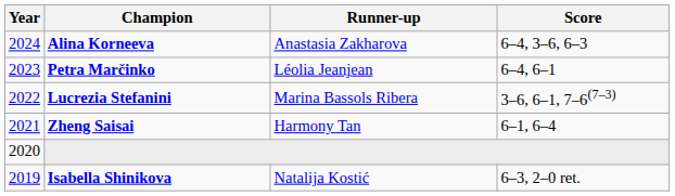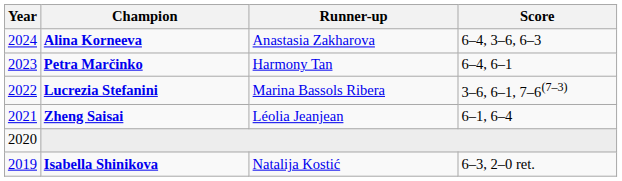 <table class="wikitable" style="font-size:90%">
 <tr>
 <th>Year</th>
 <th width="200">Champion</th>
 <th width="200">Runner-up</th>
 <th width="150">Score</th>
 </tr>
 <tr>
 <td><a href='#'>2024</a></td>
 <td><strong> <a href='#'>Alina Korneeva</a></strong></td>
 <td> <a href='#'>Anastasia Zakharova</a></td>
 <td>6–4, 3–6, 6–3</td>
 </tr>
 <tr>
 <td><a href='#'>2023</a></td>
 <td><strong> <a href='#'>Petra Marčinko</a></strong></td>
-<td> <a href='#'>Léolia Jeanjean</a></td>
+<td> <a href='#'>Harmony Tan</a></td>
 <td>6–4, 6–1</td>
 </tr>
 <tr>
 <td><a href='#'>2022</a></td>
 <td><strong> <a href='#'>Lucrezia Stefanini</a></strong></td>
 <td> <a href='#'>Marina Bassols Ribera</a></td>
 <td>3–6, 6–1, 7–6<sup>(7–3)</sup></td>
 </tr>
 <tr>
 <td><a href='#'>2021</a></td>
 <td> <strong><a href='#'>Zheng Saisai</a></strong></td>
-<td> <a href='#'>Harmony Tan</a></td>
+<td> <a href='#'>Léolia Jeanjean</a></td>
 <td>6–1, 6–4</td>
 </tr>
 <tr>
 <td>2020</td>
 <td colspan=3 bgcolor="#ededed"></td>
 </tr>
 <tr>
 <td><a href='#'>2019</a></td>
 <td> <strong><a href='#'>Isabella Shinikova</a></strong></td>
 <td> <a href='#'>Natalija Kostić</a></td>
 <td>6–3, 2–0 ret.</td>
 </tr>
 </table>
